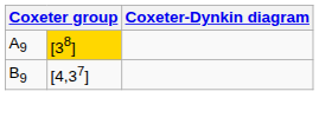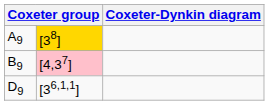 <table class=wikitable>
 <tr>
 <th colspan=2><a href='#'>Coxeter group</a></th>
 <th><a href='#'>Coxeter-Dynkin diagram</a></th>
 </tr>
 <tr>
 <td>A<sub>9</sub></td>
 <td style="background: gold;">[3<sup>8</sup>]</td>
 <td></td>
 </tr>
 <tr>
 <td>B<sub>9</sub></td>
-<td>[4,3<sup>7</sup>]</td>
+<td style="background: pink;">[4,3<sup>7</sup>]</td>
+<td></td>
+</tr>
+<tr>
+<td>D<sub>9</sub></td>
+<td>[3<sup>6,1,1</sup>]</td>
 <td></td>
 </tr>
 </table>
